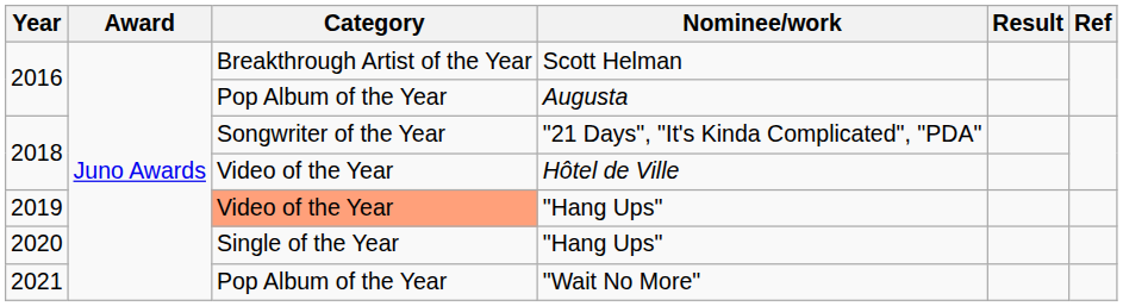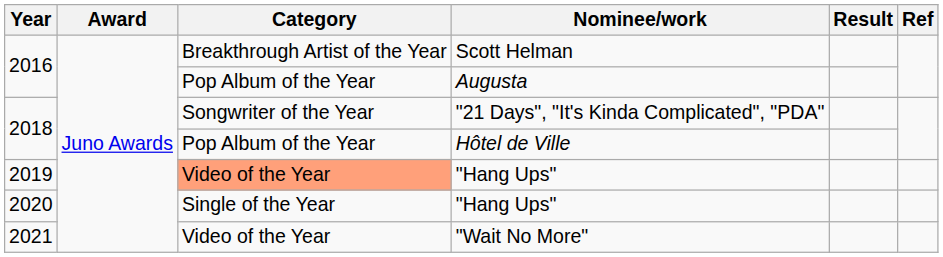 <table class="wikitable">
 <tr>
 <th>Year</th>
 <th>Award</th>
 <th>Category</th>
 <th>Nominee/work</th>
 <th>Result</th>
 <th>Ref</th>
 </tr>
 <tr>
 <td rowspan="2">2016</td>
 <td rowspan="7"><a href='#'>Juno Awards</a></td>
 <td>Breakthrough Artist of the Year</td>
 <td>Scott Helman</td>
 <td></td>
 <td rowspan="2"></td>
 </tr>
 <tr>
 <td>Pop Album of the Year</td>
 <td><em>Augusta</em></td>
 <td></td>
 </tr>
 <tr>
 <td rowspan="2">2018</td>
 <td>Songwriter of the Year</td>
 <td>"21 Days", "It's Kinda Complicated", "PDA"</td>
 <td></td>
 <td rowspan="2"></td>
 </tr>
 <tr>
-<td>Video of the Year</td>
+<td>Pop Album of the Year</td>
 <td><em>Hôtel de Ville</em></td>
 <td></td>
 </tr>
 <tr>
 <td>2019</td>
 <td style="background: lightsalmon;">Video of the Year</td>
 <td>"Hang Ups"</td>
 <td></td>
 <td></td>
 </tr>
 <tr>
 <td>2020</td>
 <td>Single of the Year</td>
 <td>"Hang Ups"</td>
 <td></td>
 <td></td>
 </tr>
 <tr>
 <td>2021</td>
-<td>Pop Album of the Year</td>
+<td>Video of the Year</td>
 <td>"Wait No More"</td>
 <td></td>
 <td></td>
 </tr>
 </table>
